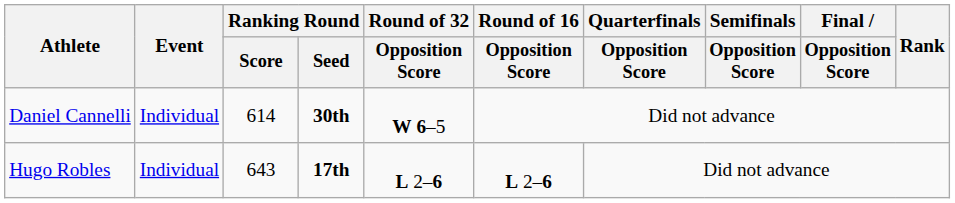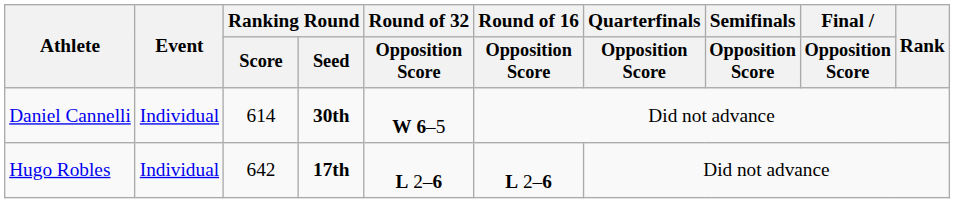 <table class="wikitable" style="font-size:90%">
 <tr>
 <th rowspan="2">Athlete</th>
 <th rowspan="2">Event</th>
 <th colspan="2">Ranking Round</th>
 <th>Round of 32</th>
 <th>Round of 16</th>
 <th>Quarterfinals</th>
 <th>Semifinals</th>
 <th>Final / </th>
 <th rowspan="2">Rank</th>
 </tr>
 <tr style="font-size:95%">
 <th>Score</th>
 <th>Seed</th>
 <th>Opposition<br>Score</th>
 <th>Opposition<br>Score</th>
 <th>Opposition<br>Score</th>
 <th>Opposition<br>Score</th>
 <th>Opposition<br>Score</th>
 </tr>
 <tr align=center>
 <td align=left><a href='#'>Daniel Cannelli</a></td>
 <td align=left><a href='#'>Individual</a></td>
 <td>614</td>
 <td><strong>30th</strong></td>
 <td><br><strong>W</strong> <strong>6</strong>–5</td>
 <td align="center" colspan="5">Did not advance</td>
 </tr>
 <tr align=center>
 <td align=left><a href='#'>Hugo Robles</a></td>
 <td align=left><a href='#'>Individual</a></td>
-<td>643</td>
+<td>642</td>
 <td><strong>17th</strong></td>
 <td><br><strong>L</strong> 2–<strong>6</strong></td>
 <td><br><strong>L</strong> 2–<strong>6</strong></td>
 <td align="center" colspan="4">Did not advance</td>
 </tr>
 </table>
